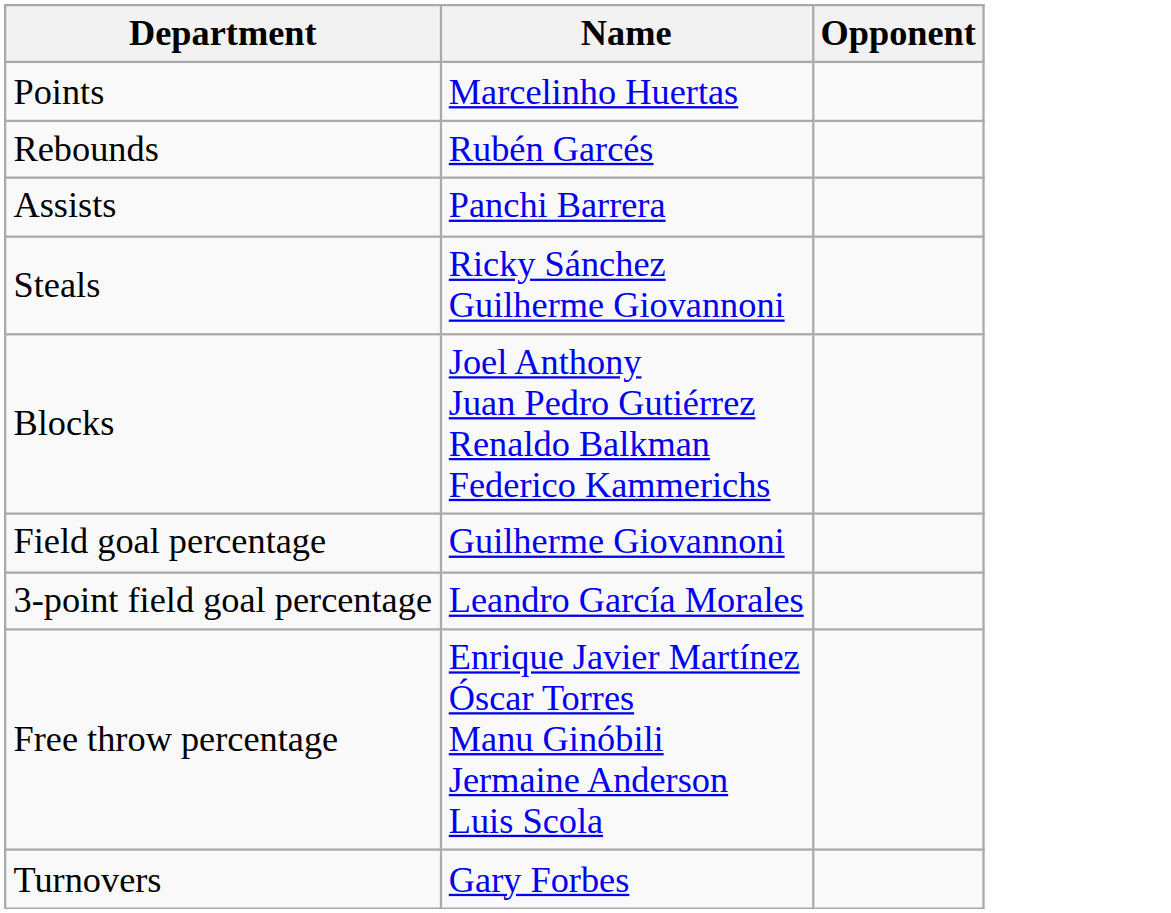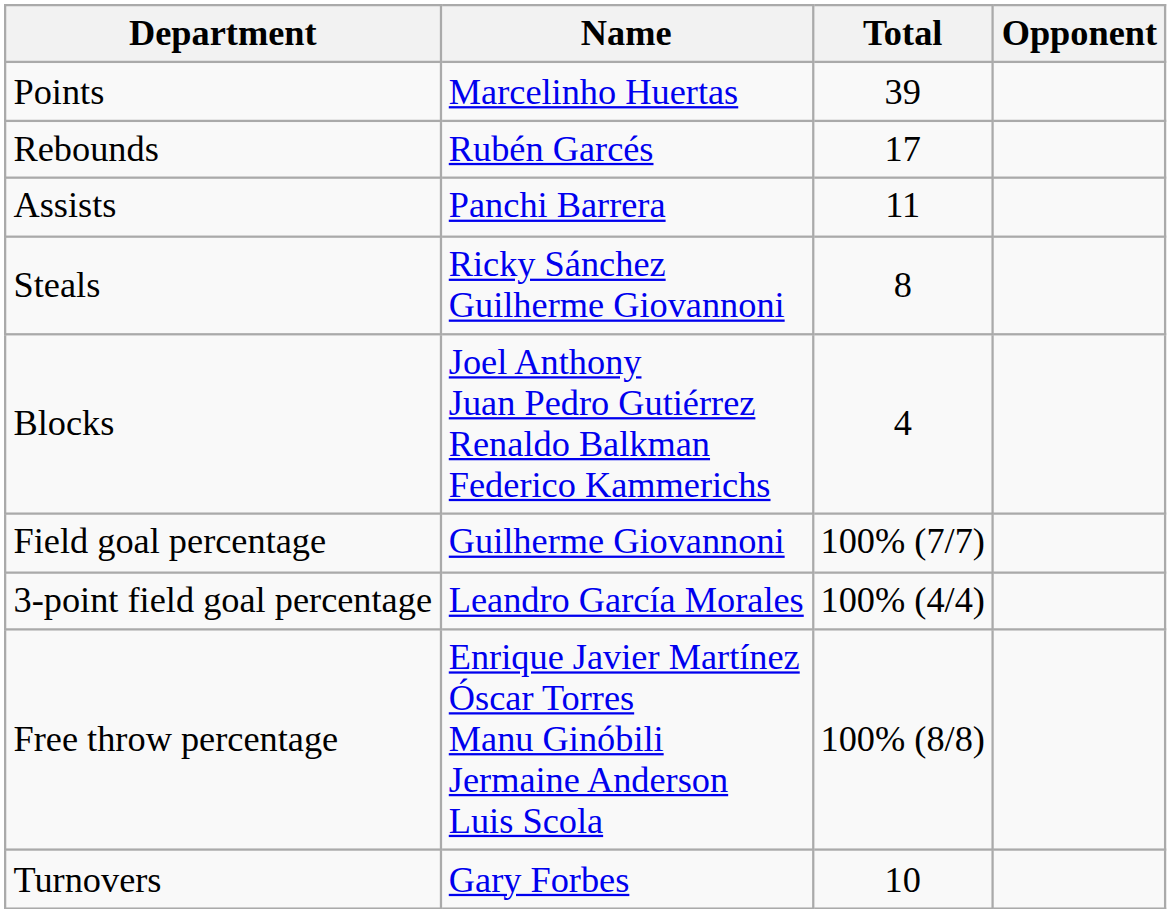 <table class=wikitable>
 <tr>
 <th>Department</th>
 <th>Name</th>
+<th>Total</th>
 <th>Opponent</th>
 </tr>
 <tr>
 <td>Points</td>
 <td> <a href='#'>Marcelinho Huertas</a></td>
+<td align=center>39</td>
 <td></td>
 </tr>
 <tr>
 <td>Rebounds</td>
 <td> <a href='#'>Rubén Garcés</a></td>
+<td align=center>17</td>
 <td></td>
 </tr>
 <tr>
 <td>Assists</td>
 <td> <a href='#'>Panchi Barrera</a></td>
+<td align=center>11</td>
 <td></td>
 </tr>
 <tr>
 <td>Steals</td>
 <td> <a href='#'>Ricky Sánchez</a><br> <a href='#'>Guilherme Giovannoni</a></td>
+<td align=center>8</td>
 <td></td>
 </tr>
 <tr>
 <td>Blocks</td>
 <td> <a href='#'>Joel Anthony</a><br> <a href='#'>Juan Pedro Gutiérrez</a><br> <a href='#'>Renaldo Balkman</a><br> <a href='#'>Federico Kammerichs</a></td>
+<td align=center>4</td>
 <td><br><br><br></td>
 </tr>
 <tr>
 <td>Field goal percentage</td>
 <td> <a href='#'>Guilherme Giovannoni</a></td>
+<td align=center>100% (7/7)</td>
 <td></td>
 </tr>
 <tr>
 <td>3-point field goal percentage</td>
 <td> <a href='#'>Leandro García Morales</a></td>
+<td align=center>100% (4/4)</td>
 <td><br></td>
 </tr>
 <tr>
 <td>Free throw percentage</td>
 <td> <a href='#'>Enrique Javier Martínez</a><br> <a href='#'>Óscar Torres</a><br> <a href='#'>Manu Ginóbili</a><br> <a href='#'>Jermaine Anderson</a><br> <a href='#'>Luis Scola</a></td>
+<td align=center>100% (8/8)</td>
 <td><br><br><br><br></td>
 </tr>
 <tr>
 <td>Turnovers</td>
 <td> <a href='#'>Gary Forbes</a></td>
+<td align=center>10</td>
 <td></td>
 </tr>
 </table>
